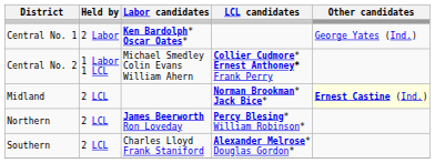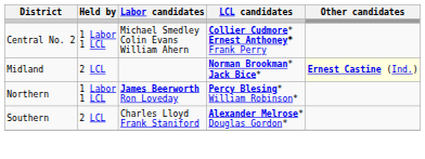 <table class="wikitable">
 <tr>
 <th>District</th>
 <th>Held by</th>
 <th><a href='#'>Labor</a> candidates</th>
 <th><a href='#'>LCL</a> candidates</th>
 <th>Other candidates</th>
 </tr>
 <tr bgcolor="#cccccc">
 <td></td>
 <td></td>
 <td></td>
 <td></td>
 <td bgcolor=#999999></td>
 </tr>
 <tr>
-<td>Central No. 1</td>
-<td>2 <a href='#'>Labor</a></td>
-<td><strong><a href='#'>Ken Bardolph</a></strong>* <br> <strong><a href='#'>Oscar Oates</a></strong>*</td>
-<td></td>
-<td><a href='#'>George Yates</a> (<a href='#'>Ind.</a>)</td>
-</tr>
-<tr>
 <td>Central No. 2</td>
 <td>1 <a href='#'>Labor</a> <br> 1 <a href='#'>LCL</a></td>
 <td>Michael Smedley <br> Colin Evans <br> William Ahern</td>
 <td><strong><a href='#'>Collier Cudmore</a></strong>* <br> <strong><a href='#'>Ernest Anthoney</a>*</strong> <br> <a href='#'>Frank Perry</a></td>
 </tr>
 <tr>
 <td>Midland</td>
 <td>2 <a href='#'>LCL</a></td>
 <td></td>
 <td><strong><a href='#'>Norman Brookman</a></strong>* <br> <strong><a href='#'>Jack Bice</a></strong>*</td>
 <td style="background: lightyellow;"><strong><a href='#'>Ernest Castine</a></strong> (<a href='#'>Ind.</a>)</td>
 </tr>
 <tr>
 <td>Northern</td>
-<td>2 <a href='#'>LCL</a></td>
+<td>1 <a href='#'>Labor</a> <br> 1 <a href='#'>LCL</a></td>
 <td><strong><a href='#'>James Beerworth</a></strong> <br> <a href='#'>Ron Loveday</a></td>
 <td><strong><a href='#'>Percy Blesing</a></strong>* <br> <a href='#'>William Robinson</a>*</td>
 <td></td>
 </tr>
 <tr>
 <td>Southern</td>
 <td>2 <a href='#'>LCL</a></td>
 <td>Charles Lloyd <br> <a href='#'>Frank Staniford</a></td>
 <td><strong><a href='#'>Alexander Melrose</a></strong>* <br> <a href='#'>Douglas Gordon</a>*</td>
 <td></td>
 </tr>
 <tr>
 </tr>
 </table>
